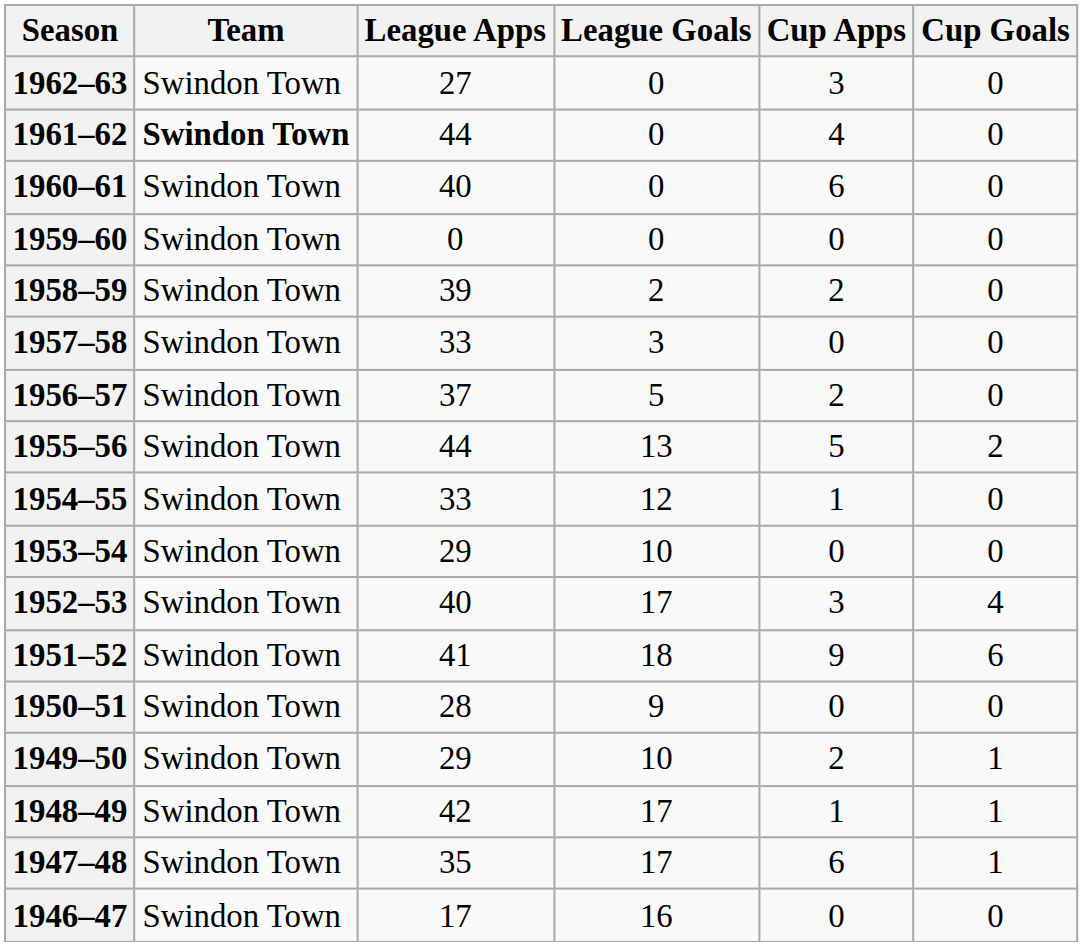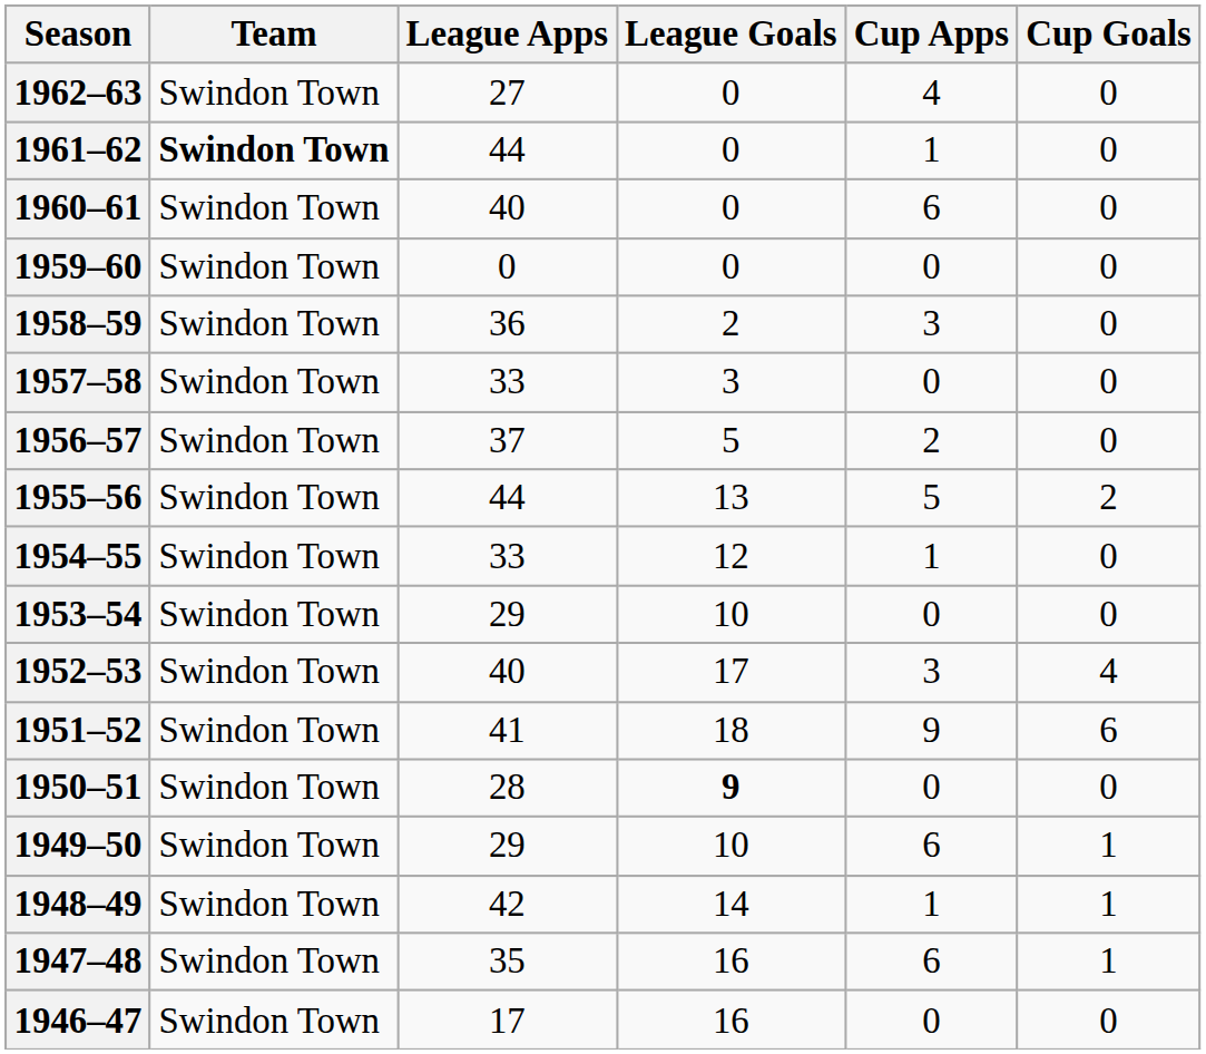 <table class="wikitable" style="text-align: center">
 <tr>
 <th>Season</th>
 <th>Team</th>
 <th>League Apps</th>
 <th>League Goals</th>
 <th>Cup Apps</th>
 <th>Cup Goals</th>
 </tr>
 <tr>
 <th>1962–63</th>
 <td align=left>Swindon Town</td>
 <td>27</td>
 <td>0</td>
-<td>3</td>
+<td>4</td>
 <td>0</td>
 </tr>
 <tr>
 <th>1961–62</th>
 <td align=left><strong>Swindon Town</strong></td>
 <td>44</td>
 <td>0</td>
-<td>4</td>
+<td>1</td>
 <td>0</td>
 </tr>
 <tr>
 <th>1960–61</th>
 <td align=left>Swindon Town</td>
 <td>40</td>
 <td>0</td>
 <td>6</td>
 <td>0</td>
 </tr>
 <tr>
 <th>1959–60</th>
 <td align=left>Swindon Town</td>
 <td>0</td>
 <td>0</td>
 <td>0</td>
 <td>0</td>
 </tr>
 <tr>
 <th>1958–59</th>
 <td align=left>Swindon Town</td>
-<td>39</td>
+<td>36</td>
 <td>2</td>
-<td>2</td>
+<td>3</td>
 <td>0</td>
 </tr>
 <tr>
 <th>1957–58</th>
 <td align=left>Swindon Town</td>
 <td>33</td>
 <td>3</td>
 <td>0</td>
 <td>0</td>
 </tr>
 <tr>
 <th>1956–57</th>
 <td align=left>Swindon Town</td>
 <td>37</td>
 <td>5</td>
 <td>2</td>
 <td>0</td>
 </tr>
 <tr>
 <th>1955–56</th>
 <td align=left>Swindon Town</td>
 <td>44</td>
 <td>13</td>
 <td>5</td>
 <td>2</td>
 </tr>
 <tr>
 <th>1954–55</th>
 <td align=left>Swindon Town</td>
 <td>33</td>
 <td>12</td>
 <td>1</td>
 <td>0</td>
 </tr>
 <tr>
 <th>1953–54</th>
 <td align=left>Swindon Town</td>
 <td>29</td>
 <td>10</td>
 <td>0</td>
 <td>0</td>
 </tr>
 <tr>
 <th>1952–53</th>
 <td align=left>Swindon Town</td>
 <td>40</td>
 <td>17</td>
 <td>3</td>
 <td>4</td>
 </tr>
 <tr>
 <th>1951–52</th>
 <td align=left>Swindon Town</td>
 <td>41</td>
 <td>18</td>
 <td>9</td>
 <td>6</td>
 </tr>
 <tr>
 <th>1950–51</th>
 <td align=left>Swindon Town</td>
 <td>28</td>
-<td>9</td>
+<td><strong>9</strong></td>
 <td>0</td>
 <td>0</td>
 </tr>
 <tr>
 <th>1949–50</th>
 <td align=left>Swindon Town</td>
 <td>29</td>
 <td>10</td>
-<td>2</td>
+<td>6</td>
 <td>1</td>
 </tr>
 <tr>
 <th>1948–49</th>
 <td align=left>Swindon Town</td>
 <td>42</td>
-<td>17</td>
+<td>14</td>
 <td>1</td>
 <td>1</td>
 </tr>
 <tr>
 <th>1947–48</th>
 <td align=left>Swindon Town</td>
 <td>35</td>
-<td>17</td>
+<td>16</td>
 <td>6</td>
 <td>1</td>
 </tr>
 <tr>
 <th>1946–47</th>
 <td align=left>Swindon Town</td>
 <td>17</td>
 <td>16</td>
 <td>0</td>
 <td>0</td>
 </tr>
 </table>
